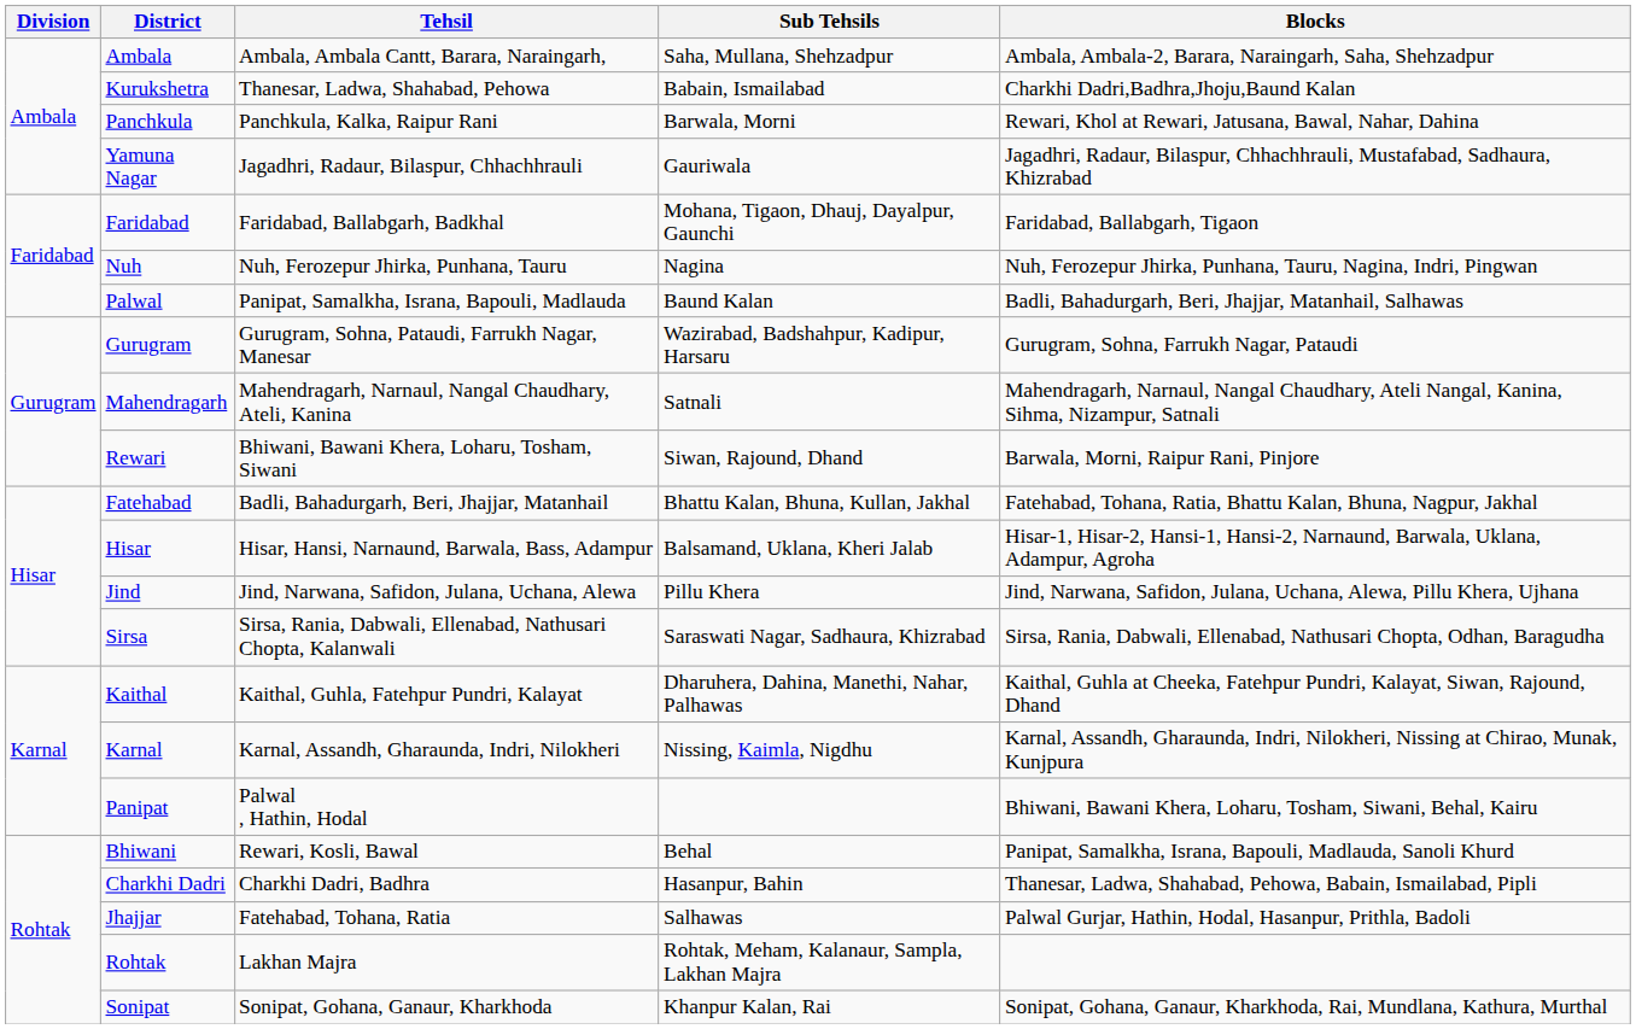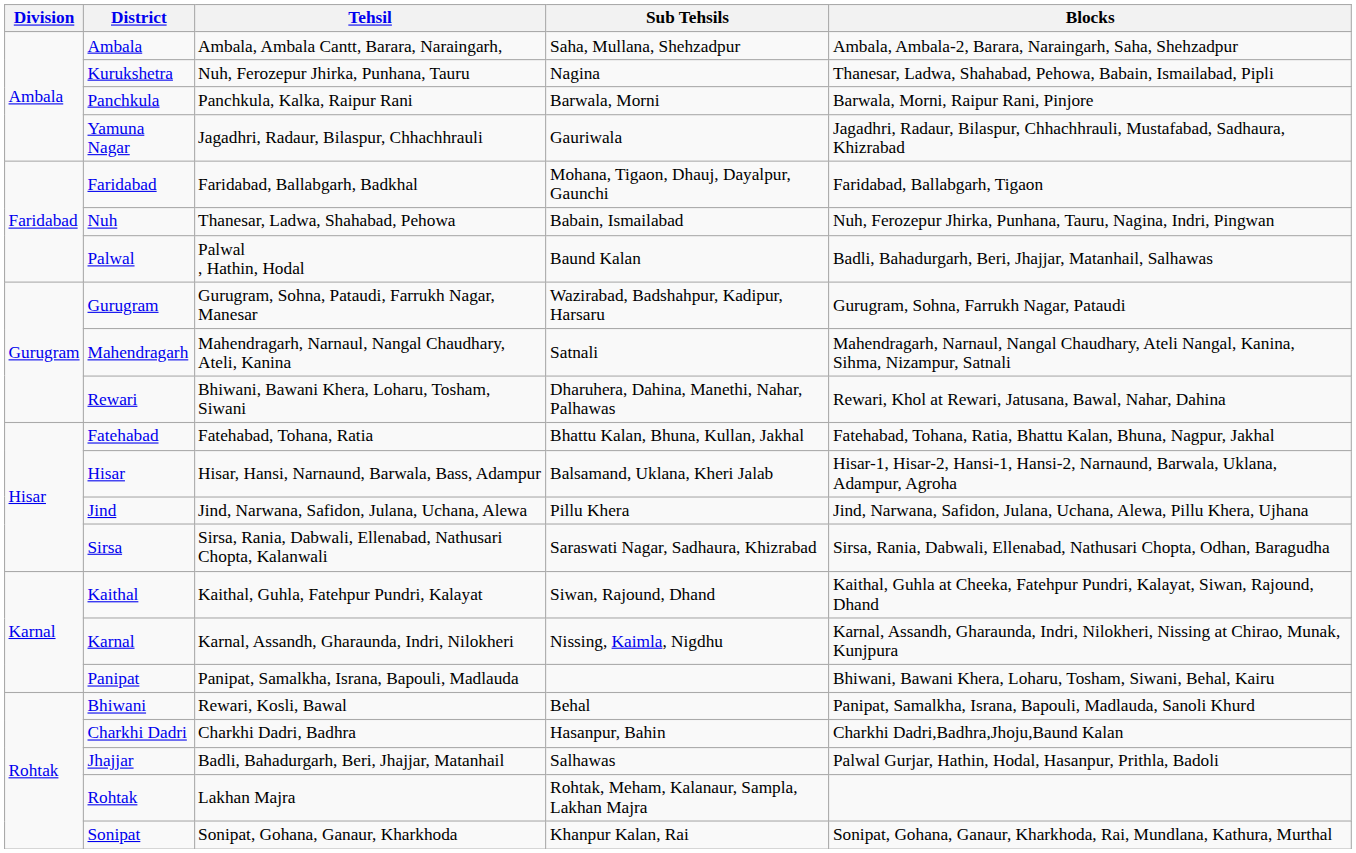 <table class="wikitable">
 <tr>
 <th><a href='#'>Division</a></th>
 <th><a href='#'>District</a></th>
 <th><a href='#'>Tehsil</a></th>
 <th>Sub Tehsils</th>
 <th>Blocks</th>
 </tr>
 <tr>
 <td rowspan="4"><a href='#'>Ambala</a></td>
 <td><a href='#'>Ambala</a></td>
 <td>Ambala, Ambala Cantt, Barara, Naraingarh,</td>
 <td>Saha, Mullana, Shehzadpur </td>
 <td>Ambala, Ambala-2, Barara, Naraingarh, Saha, Shehzadpur</td>
 </tr>
 <tr>
 <td><a href='#'>Kurukshetra</a></td>
-<td>Thanesar, Ladwa, Shahabad, Pehowa</td>
-<td>Babain, Ismailabad </td>
-<td>Charkhi Dadri,Badhra,Jhoju,Baund Kalan</td>
+<td>Nuh, Ferozepur Jhirka, Punhana, Tauru</td>
+<td>Nagina</td>
+<td>Thanesar, Ladwa, Shahabad, Pehowa, Babain, Ismailabad, Pipli</td>
 </tr>
 <tr>
 <td><a href='#'>Panchkula</a></td>
 <td>Panchkula, Kalka, Raipur Rani</td>
 <td>Barwala, Morni </td>
-<td>Rewari, Khol at Rewari, Jatusana, Bawal, Nahar, Dahina</td>
+<td>Barwala, Morni, Raipur Rani, Pinjore</td>
 </tr>
 <tr>
 <td><a href='#'>Yamuna Nagar</a></td>
 <td>Jagadhri, Radaur, Bilaspur, Chhachhrauli  </td>
 <td>Gauriwala</td>
 <td>Jagadhri, Radaur, Bilaspur, Chhachhrauli, Mustafabad, Sadhaura, Khizrabad</td>
 </tr>
 <tr>
 <td rowspan="3"><a href='#'>Faridabad</a></td>
 <td><a href='#'>Faridabad</a></td>
 <td>Faridabad, Ballabgarh, Badkhal</td>
 <td>Mohana, Tigaon, Dhauj, Dayalpur, Gaunchi</td>
 <td>Faridabad, Ballabgarh, Tigaon</td>
 </tr>
 <tr>
 <td><a href='#'>Nuh</a></td>
-<td>Nuh, Ferozepur Jhirka, Punhana, Tauru</td>
-<td>Nagina</td>
+<td>Thanesar, Ladwa, Shahabad, Pehowa</td>
+<td>Babain, Ismailabad </td>
 <td>Nuh, Ferozepur Jhirka, Punhana, Tauru, Nagina, Indri, Pingwan</td>
 </tr>
 <tr>
 <td><a href='#'>Palwal</a></td>
-<td>Panipat, Samalkha, Israna, Bapouli, Madlauda</td>
+<td>Palwal<br>, Hathin, Hodal</td>
 <td>Baund Kalan</td>
 <td>Badli, Bahadurgarh, Beri, Jhajjar, Matanhail, Salhawas</td>
 </tr>
 <tr>
 <td rowspan="3"><a href='#'>Gurugram</a></td>
 <td><a href='#'>Gurugram</a></td>
 <td>Gurugram, Sohna, Pataudi, Farrukh Nagar, Manesar</td>
 <td>Wazirabad, Badshahpur, Kadipur, Harsaru</td>
 <td>Gurugram, Sohna, Farrukh Nagar, Pataudi</td>
 </tr>
 <tr>
 <td><a href='#'>Mahendragarh</a></td>
 <td>Mahendragarh, Narnaul, Nangal Chaudhary, Ateli, Kanina</td>
 <td>Satnali</td>
 <td>Mahendragarh, Narnaul, Nangal Chaudhary, Ateli Nangal, Kanina, Sihma, Nizampur, Satnali</td>
 </tr>
 <tr>
 <td><a href='#'>Rewari</a></td>
 <td>Bhiwani, Bawani Khera, Loharu, Tosham, Siwani</td>
-<td>Siwan, Rajound, Dhand</td>
-<td>Barwala, Morni, Raipur Rani, Pinjore</td>
+<td>Dharuhera, Dahina, Manethi, Nahar, Palhawas</td>
+<td>Rewari, Khol at Rewari, Jatusana, Bawal, Nahar, Dahina</td>
 </tr>
 <tr>
 <td rowspan="4"><a href='#'>Hisar</a></td>
 <td><a href='#'>Fatehabad</a></td>
-<td>Badli, Bahadurgarh, Beri, Jhajjar, Matanhail</td>
+<td>Fatehabad, Tohana, Ratia</td>
 <td>Bhattu Kalan, Bhuna, Kullan, Jakhal</td>
 <td>Fatehabad, Tohana, Ratia, Bhattu Kalan, Bhuna, Nagpur, Jakhal</td>
 </tr>
 <tr>
 <td><a href='#'>Hisar</a></td>
 <td>Hisar, Hansi, Narnaund, Barwala, Bass, Adampur</td>
 <td>Balsamand, Uklana, Kheri Jalab</td>
 <td>Hisar-1, Hisar-2, Hansi-1, Hansi-2, Narnaund, Barwala, Uklana, Adampur, Agroha</td>
 </tr>
 <tr>
 <td><a href='#'>Jind</a></td>
 <td>Jind, Narwana, Safidon, Julana, Uchana, Alewa</td>
 <td>Pillu Khera</td>
 <td>Jind, Narwana, Safidon, Julana, Uchana, Alewa, Pillu Khera, Ujhana</td>
 </tr>
 <tr>
 <td><a href='#'>Sirsa</a></td>
 <td>Sirsa, Rania, Dabwali, Ellenabad, Nathusari Chopta, Kalanwali</td>
 <td>Saraswati Nagar, Sadhaura, Khizrabad</td>
 <td>Sirsa, Rania, Dabwali, Ellenabad, Nathusari Chopta, Odhan, Baragudha</td>
 </tr>
 <tr>
 <td rowspan="3"><a href='#'>Karnal</a></td>
 <td><a href='#'>Kaithal</a></td>
 <td>Kaithal, Guhla, Fatehpur Pundri, Kalayat</td>
-<td>Dharuhera, Dahina, Manethi, Nahar, Palhawas</td>
+<td>Siwan, Rajound, Dhand</td>
 <td>Kaithal, Guhla at Cheeka, Fatehpur Pundri, Kalayat, Siwan, Rajound, Dhand</td>
 </tr>
 <tr>
 <td><a href='#'>Karnal</a></td>
 <td>Karnal, Assandh, Gharaunda, Indri, Nilokheri</td>
 <td>Nissing, <a href='#'>Kaimla</a>, Nigdhu</td>
 <td>Karnal, Assandh, Gharaunda, Indri, Nilokheri, Nissing at Chirao, Munak, Kunjpura</td>
 </tr>
 <tr>
 <td><a href='#'>Panipat</a></td>
-<td>Palwal<br>, Hathin, Hodal</td>
+<td>Panipat, Samalkha, Israna, Bapouli, Madlauda</td>
 <td></td>
 <td>Bhiwani, Bawani Khera, Loharu, Tosham, Siwani, Behal, Kairu</td>
 </tr>
 <tr>
 <td rowspan="5"><a href='#'>Rohtak</a></td>
 <td><a href='#'>Bhiwani</a></td>
 <td>Rewari, Kosli, Bawal</td>
 <td>Behal</td>
 <td>Panipat, Samalkha, Israna, Bapouli, Madlauda, Sanoli Khurd</td>
 </tr>
 <tr>
 <td><a href='#'>Charkhi Dadri</a></td>
 <td>Charkhi Dadri, Badhra</td>
 <td>Hasanpur, Bahin</td>
-<td>Thanesar, Ladwa, Shahabad, Pehowa, Babain, Ismailabad, Pipli</td>
+<td>Charkhi Dadri,Badhra,Jhoju,Baund Kalan</td>
 </tr>
 <tr>
 <td><a href='#'>Jhajjar</a></td>
-<td>Fatehabad, Tohana, Ratia</td>
+<td>Badli, Bahadurgarh, Beri, Jhajjar, Matanhail</td>
 <td>Salhawas</td>
 <td>Palwal Gurjar, Hathin, Hodal, Hasanpur, Prithla, Badoli</td>
 </tr>
 <tr>
 <td><a href='#'>Rohtak</a></td>
 <td>Lakhan Majra</td>
 <td>Rohtak, Meham, Kalanaur, Sampla, Lakhan Majra</td>
 </tr>
 <tr>
 <td><a href='#'>Sonipat</a></td>
 <td>Sonipat, Gohana, Ganaur, Kharkhoda</td>
 <td>Khanpur Kalan, Rai</td>
 <td>Sonipat, Gohana, Ganaur, Kharkhoda, Rai, Mundlana, Kathura, Murthal</td>
 </tr>
 </table>
